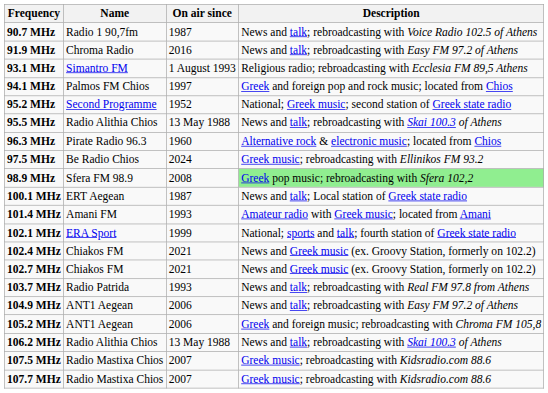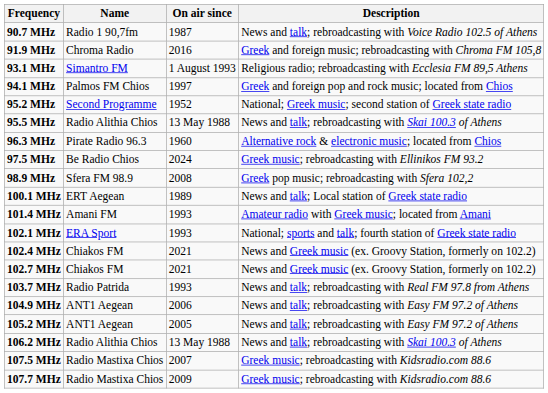 <table class="wikitable">
 <tr>
 <th>Frequency</th>
 <th>Name</th>
 <th>On air since</th>
 <th>Description</th>
 </tr>
 <tr>
 <td><strong>90.7 MHz</strong></td>
 <td>Radio 1 90,7fm</td>
 <td>1987</td>
 <td>News and <a href='#'>talk</a>; rebroadcasting with <em>Voice Radio 102.5 of Athens</em></td>
 </tr>
 <tr>
 <td><strong>91.9 MHz</strong></td>
 <td>Chroma Radio</td>
 <td>2016</td>
-<td>News and <a href='#'>talk</a>; rebroadcasting with <em>Easy FM 97.2 of Athens</em></td>
+<td><a href='#'>Greek</a> and foreign music; rebroadcasting with <em>Chroma FM 105,8</em></td>
 </tr>
 <tr>
 <td><strong>93.1 MHz</strong></td>
 <td><a href='#'>Simantro FM</a></td>
 <td>1 August 1993</td>
 <td>Religious radio; rebroadcasting with <em>Ecclesia FM 89,5 Athens</em></td>
 </tr>
 <tr>
 <td><strong>94.1 MHz</strong></td>
 <td>Palmos FM Chios</td>
 <td>1997</td>
 <td><a href='#'>Greek</a> and foreign pop and rock music; located from <a href='#'>Chios</a></td>
 </tr>
 <tr>
 <td><strong>95.2 MHz</strong></td>
 <td><a href='#'>Second Programme</a></td>
 <td>1952</td>
 <td>National; <a href='#'>Greek music</a>; second station of <a href='#'>Greek state radio</a></td>
 </tr>
 <tr>
 <td><strong>95.5 MHz</strong></td>
 <td>Radio Alithia Chios</td>
 <td>13 May 1988</td>
 <td>News and <a href='#'>talk</a>; rebroadcasting with <em><a href='#'>Skai 100.3</a> of Athens</em></td>
 </tr>
 <tr>
 <td><strong>96.3 MHz</strong></td>
 <td>Pirate Radio 96.3</td>
 <td>1960</td>
 <td><a href='#'>Alternative rock</a> & <a href='#'>electronic music</a>; located from <a href='#'>Chios</a></td>
 </tr>
 <tr>
 <td><strong>97.5 MHz</strong></td>
 <td>Be Radio Chios</td>
 <td>2024</td>
 <td><a href='#'>Greek music</a>; rebroadcasting with <em>Ellinikos FM 93.2</em></td>
 </tr>
 <tr>
 <td><strong>98.9 MHz</strong></td>
 <td>Sfera FM 98.9</td>
 <td>2008</td>
-<td style="background: lightgreen;"><a href='#'>Greek</a> pop music; rebroadcasting with <em>Sfera 102,2</em></td>
+<td><a href='#'>Greek</a> pop music; rebroadcasting with <em>Sfera 102,2</em></td>
 </tr>
 <tr>
 <td><strong>100.1 MHz</strong></td>
 <td>ERT Aegean</td>
-<td>1987</td>
+<td>1989</td>
 <td>News and <a href='#'>talk</a>; Local station of <a href='#'>Greek state radio</a></td>
 </tr>
 <tr>
 <td><strong>101.4 MHz</strong></td>
 <td>Amani FM</td>
 <td>1993</td>
 <td><a href='#'>Amateur radio</a> with <a href='#'>Greek music</a>; located from <a href='#'>Amani</a></td>
 </tr>
 <tr>
 <td><strong>102.1 MHz</strong></td>
 <td><a href='#'>ERA Sport</a></td>
-<td>1999</td>
+<td>1993</td>
 <td>National; <a href='#'>sports</a> and <a href='#'>talk</a>; fourth station of <a href='#'>Greek state radio</a></td>
 </tr>
 <tr>
 <td><strong>102.4 MHz</strong></td>
 <td>Chiakos FM</td>
 <td>2021</td>
 <td>News and <a href='#'>Greek music</a> (ex. Groovy Station, formerly on 102.2)</td>
 </tr>
 <tr>
 <td><strong>102.7 MHz</strong></td>
 <td>Chiakos FM</td>
 <td>2021</td>
 <td>News and <a href='#'>Greek music</a> (ex. Groovy Station, formerly on 102.2)</td>
 </tr>
 <tr>
 <td><strong>103.7 MHz</strong></td>
 <td>Radio Patrida</td>
 <td>1993</td>
 <td>News and <a href='#'>talk</a>; rebroadcasting with <em>Real FM 97.8 from Athens</em></td>
 </tr>
 <tr>
 <td><strong>104.9 MHz</strong></td>
 <td>ANT1 Aegean</td>
 <td>2006</td>
 <td>News and <a href='#'>talk</a>; rebroadcasting with <em>Easy FM 97.2 of Athens</em></td>
 </tr>
 <tr>
 <td><strong>105.2 MHz</strong></td>
 <td>ANT1 Aegean</td>
-<td>2006</td>
-<td><a href='#'>Greek</a> and foreign music; rebroadcasting with <em>Chroma FM 105,8</em></td>
+<td>2005</td>
+<td>News and <a href='#'>talk</a>; rebroadcasting with <em>Easy FM 97.2 of Athens</em></td>
 </tr>
 <tr>
 <td><strong>106.2 MHz</strong></td>
 <td>Radio Alithia Chios</td>
 <td>13 May 1988</td>
 <td>News and <a href='#'>talk</a>; rebroadcasting with <em><a href='#'>Skai 100.3</a> of Athens</em></td>
 </tr>
 <tr>
 <td><strong>107.5 MHz</strong></td>
 <td>Radio Mastixa Chios</td>
 <td>2007</td>
 <td><a href='#'>Greek music</a>; rebroadcasting with <em>Kidsradio.com 88.6</em></td>
 </tr>
 <tr>
 <td><strong>107.7 MHz</strong></td>
 <td>Radio Mastixa Chios</td>
-<td>2007</td>
+<td>2009</td>
 <td><a href='#'>Greek music</a>; rebroadcasting with <em>Kidsradio.com 88.6</em></td>
 </tr>
 </table>
